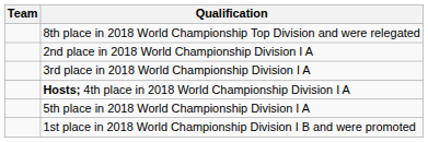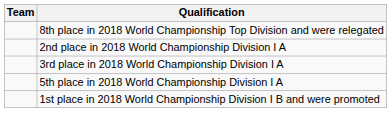 <table class="wikitable">
 <tr>
 <th>Team</th>
 <th>Qualification</th>
 </tr>
 <tr>
 <td></td>
 <td>8th place in 2018 World Championship Top Division and were relegated</td>
 </tr>
 <tr>
 <td></td>
 <td>2nd place in 2018 World Championship Division I A</td>
 </tr>
 <tr>
 <td></td>
 <td>3rd place in 2018 World Championship Division I A</td>
 </tr>
 <tr>
 <td></td>
-<td><strong>Hosts;</strong> 4th place in 2018 World Championship Division I A</td>
-</tr>
-<tr>
-<td></td>
 <td>5th place in 2018 World Championship Division I A</td>
 </tr>
 <tr>
 <td></td>
 <td>1st place in 2018 World Championship Division I B and were promoted</td>
 </tr>
 </table>
